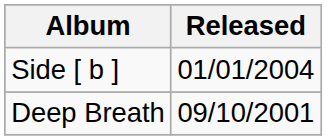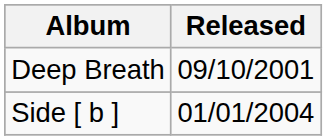 <table class="wikitable">
 <tr>
 <th>Album</th>
 <th>Released</th>
 </tr>
 <tr>
+<td>Deep Breath</td>
+<td>09/10/2001</td>
+</tr>
+<tr>
 <td>Side [ b ]</td>
 <td>01/01/2004</td>
 </tr>
-<tr>
-<td>Deep Breath</td>
-<td>09/10/2001</td>
-</tr>
 </table>
